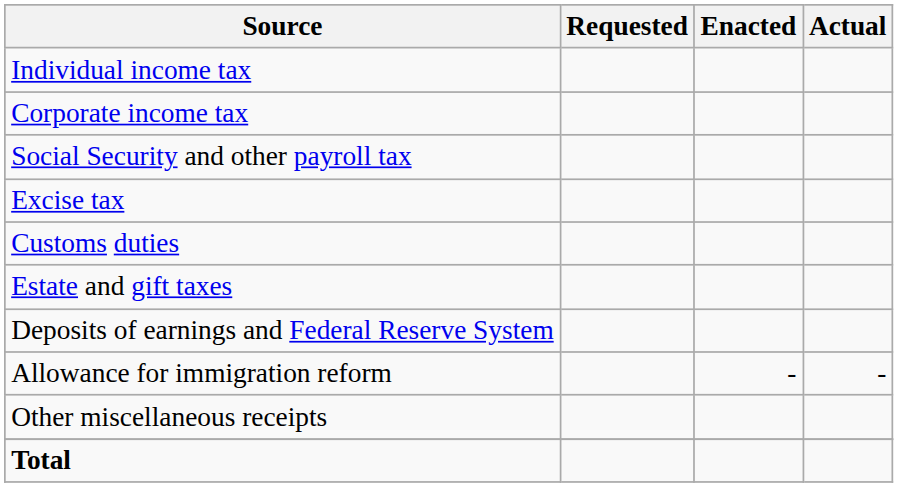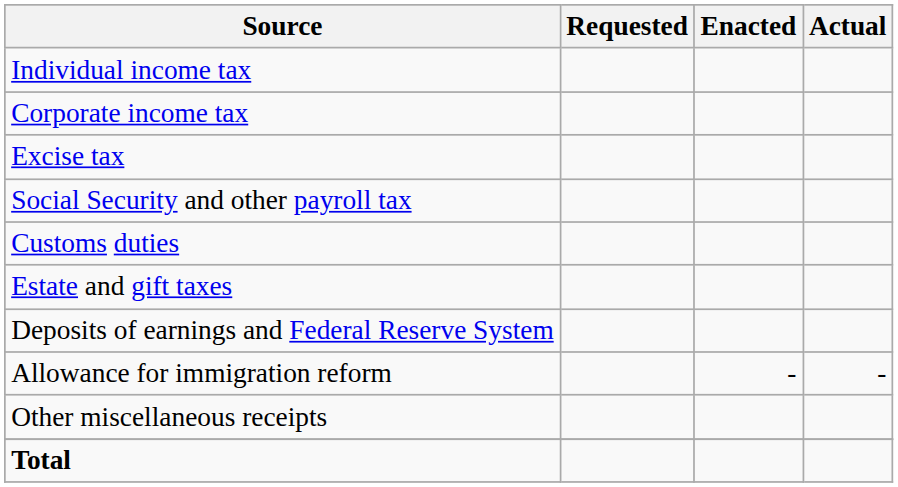 <table class="wikitable sortable">
 <tr>
 <th>Source</th>
 <th>Requested</th>
 <th>Enacted</th>
 <th>Actual</th>
 </tr>
 <tr>
 <td><a href='#'>Individual income tax</a></td>
 <td style="text-align:right"></td>
 <td style="text-align:right"></td>
 <td style="text-align:right"></td>
 </tr>
 <tr>
 <td><a href='#'>Corporate income tax</a></td>
 <td style="text-align:right"></td>
 <td style="text-align:right"></td>
 <td style="text-align:right"></td>
 </tr>
 <tr>
-<td><a href='#'>Social Security</a> and other <a href='#'>payroll tax</a></td>
+<td><a href='#'>Excise tax</a></td>
 <td style="text-align:right"></td>
 <td style="text-align:right"></td>
 <td style="text-align:right"></td>
 </tr>
 <tr>
-<td><a href='#'>Excise tax</a></td>
+<td><a href='#'>Social Security</a> and other <a href='#'>payroll tax</a></td>
 <td style="text-align:right"></td>
 <td style="text-align:right"></td>
 <td style="text-align:right"></td>
 </tr>
 <tr>
 <td><a href='#'>Customs</a> <a href='#'>duties</a></td>
 <td style="text-align:right"></td>
 <td style="text-align:right"></td>
 <td style="text-align:right"></td>
 </tr>
 <tr>
 <td><a href='#'>Estate</a> and <a href='#'>gift taxes</a></td>
 <td style="text-align:right"></td>
 <td style="text-align:right"></td>
 <td style="text-align:right"></td>
 </tr>
 <tr>
 <td>Deposits of earnings and <a href='#'>Federal Reserve System</a></td>
 <td style="text-align:right"></td>
 <td style="text-align:right"></td>
 <td style="text-align:right"></td>
 </tr>
 <tr>
 <td>Allowance for immigration reform</td>
 <td style="text-align:right"></td>
 <td style="text-align:right">-</td>
 <td style="text-align:right">-</td>
 </tr>
 <tr>
 <td>Other miscellaneous receipts</td>
 <td style="text-align:right"></td>
 <td style="text-align:right"></td>
 <td style="text-align:right"></td>
 </tr>
 <tr>
 </tr>
 <tr class="sortbottom">
 <td><strong>Total</strong></td>
 <td style="text-align:right"><strong></strong></td>
 <td style="text-align:right"><strong></strong></td>
 <td style="text-align:right"><strong></strong></td>
 </tr>
 </table>
